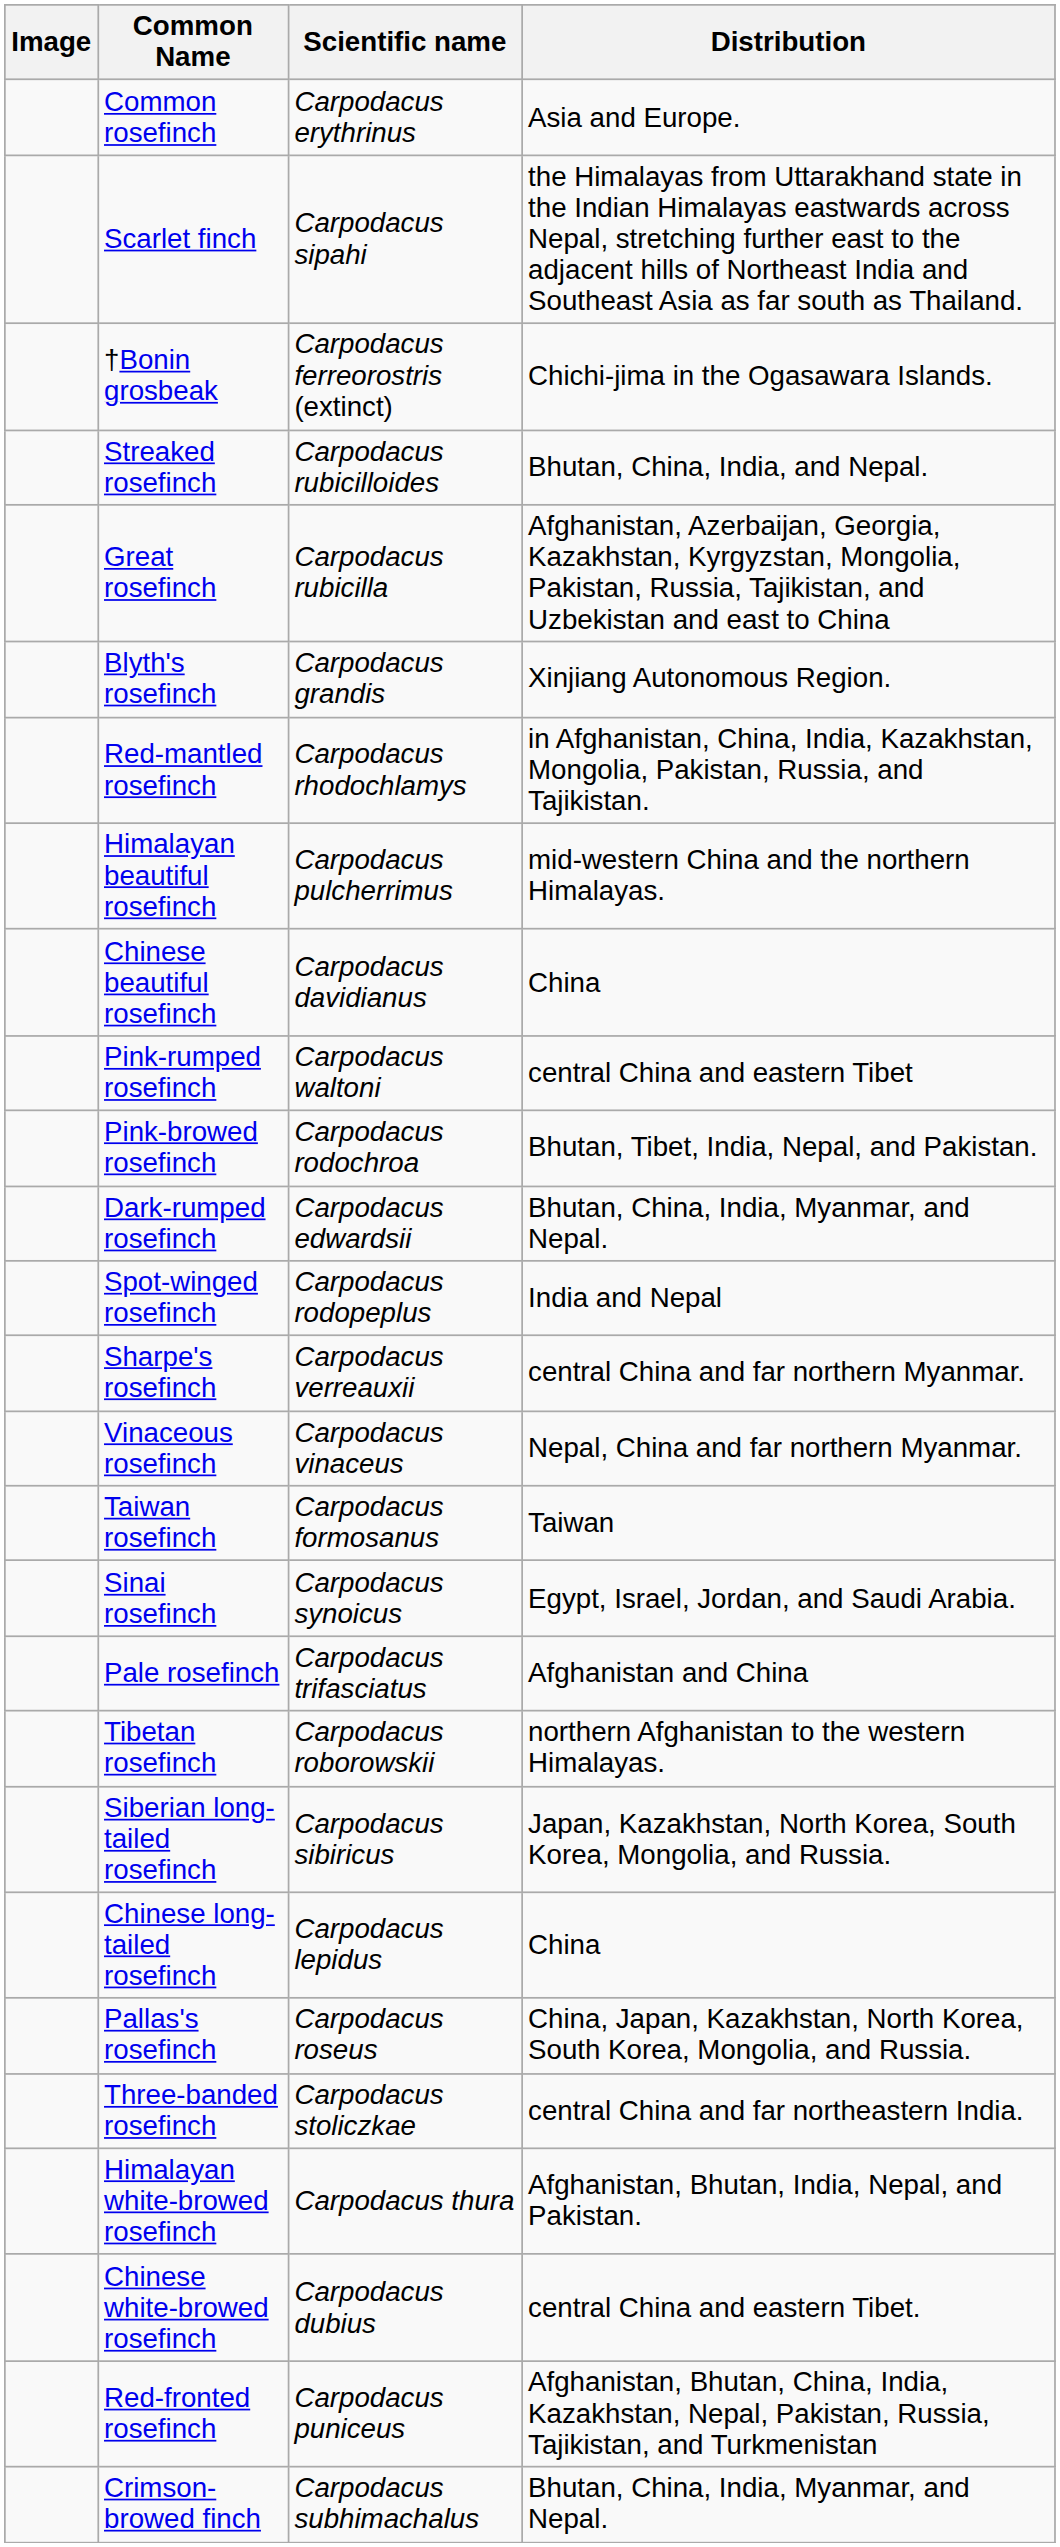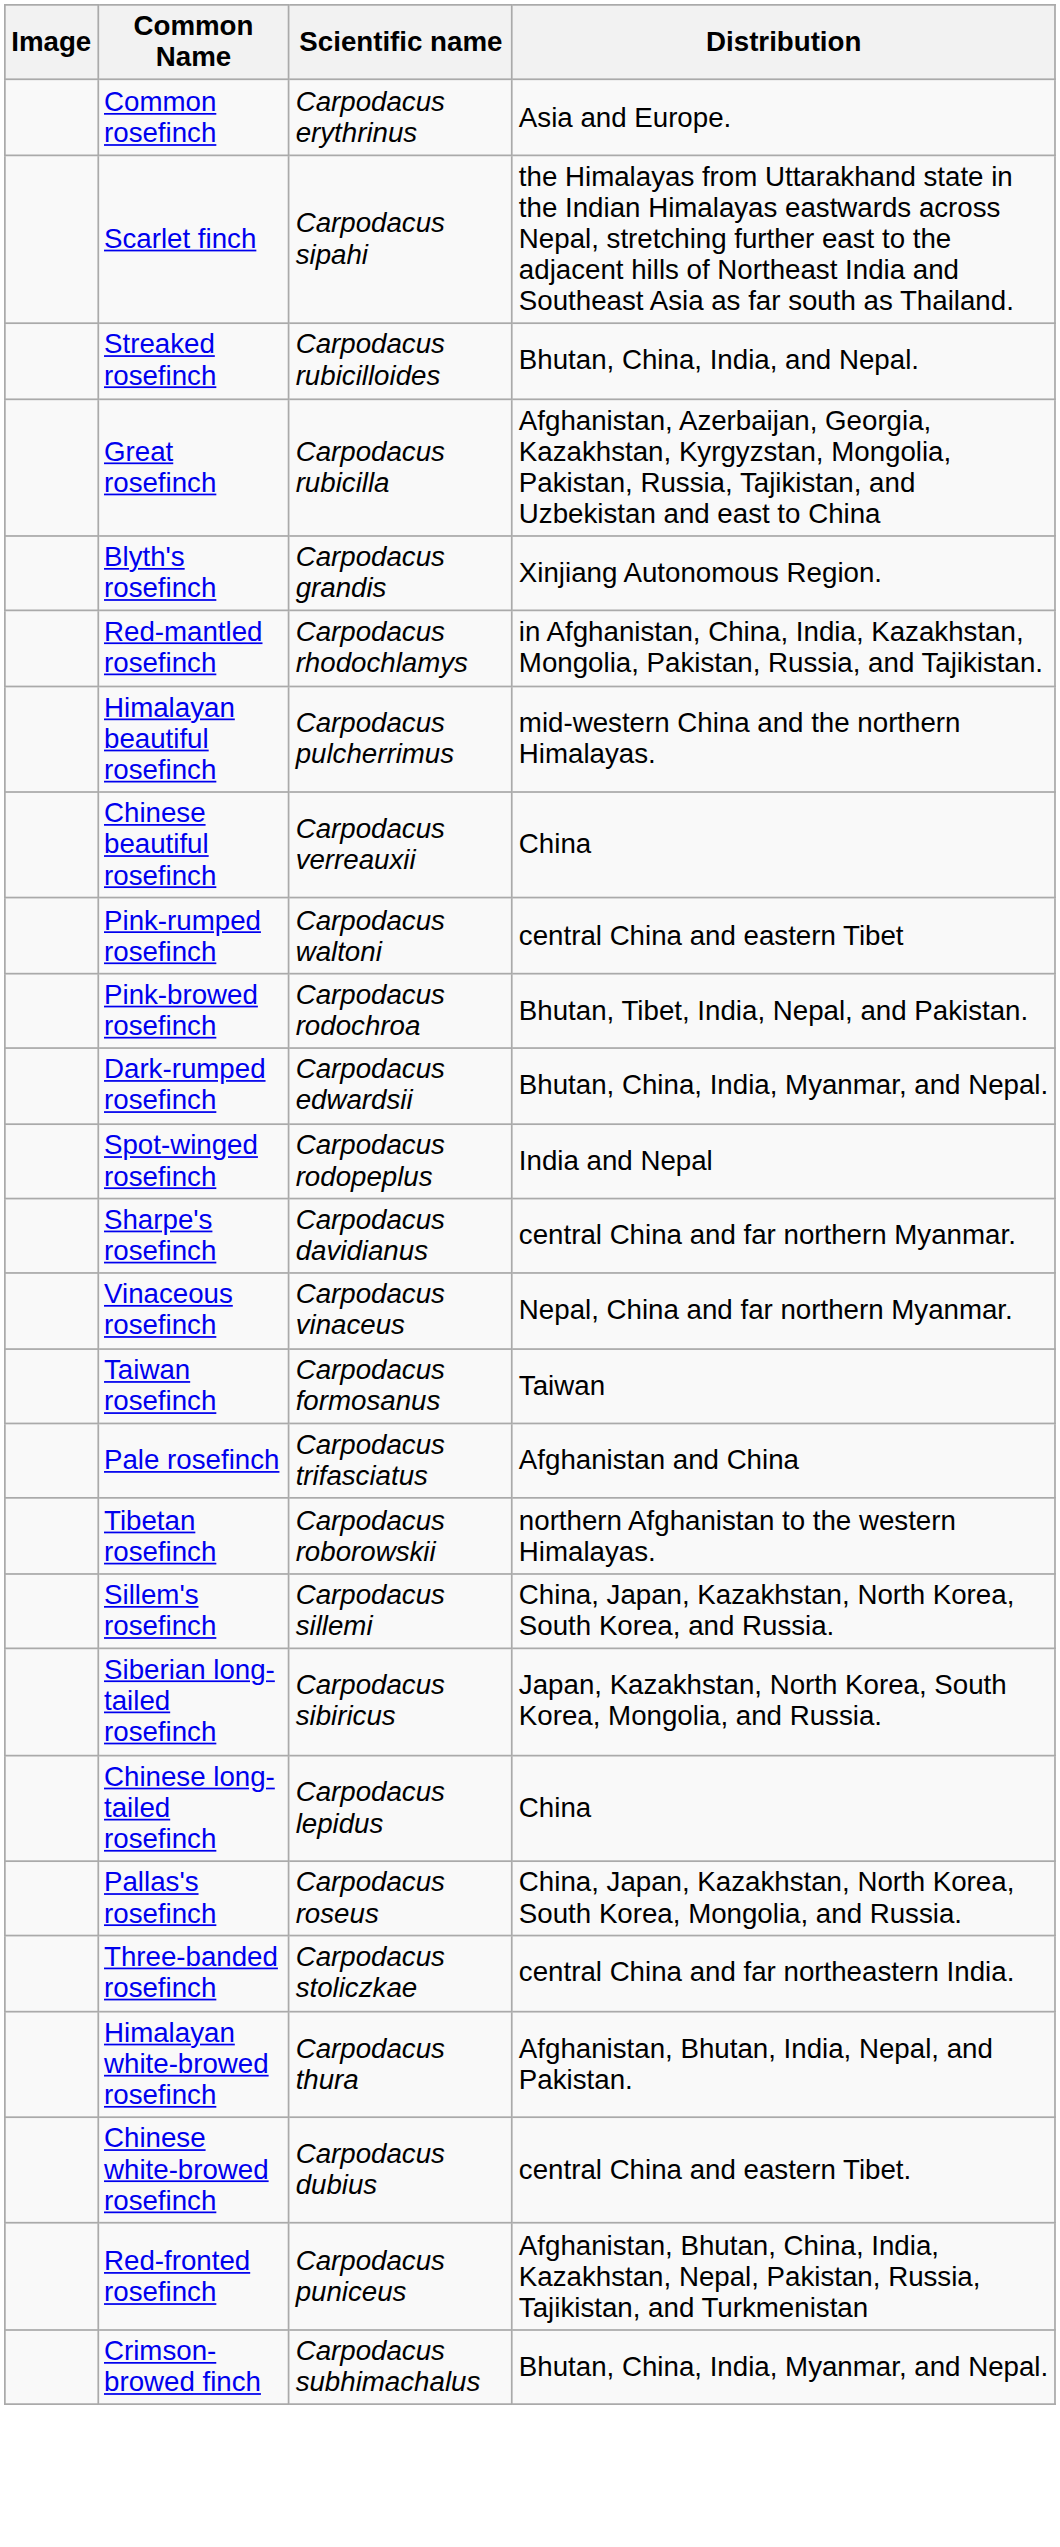 <table class="wikitable">
 <tr>
 <th>Image</th>
 <th>Common Name</th>
 <th>Scientific name</th>
 <th>Distribution</th>
 </tr>
 <tr>
 <td></td>
 <td><a href='#'>Common rosefinch</a></td>
 <td><em>Carpodacus erythrinus</em></td>
 <td>Asia and Europe.</td>
 </tr>
 <tr>
 <td></td>
 <td><a href='#'>Scarlet finch</a></td>
 <td><em>Carpodacus sipahi</em></td>
 <td>the Himalayas from Uttarakhand state in the Indian Himalayas eastwards across Nepal, stretching further east to the adjacent hills of Northeast India and Southeast Asia as far south as Thailand.</td>
-</tr>
-<tr>
-<td></td>
-<td>†<a href='#'>Bonin grosbeak</a></td>
-<td><em>Carpodacus ferreorostris</em> (extinct)</td>
-<td>Chichi-jima in the Ogasawara Islands.</td>
 </tr>
 <tr>
 <td></td>
 <td><a href='#'>Streaked rosefinch</a></td>
 <td><em>Carpodacus rubicilloides</em></td>
 <td>Bhutan, China, India, and Nepal.</td>
 </tr>
 <tr>
 <td></td>
 <td><a href='#'>Great rosefinch</a></td>
 <td><em>Carpodacus rubicilla</em></td>
 <td>Afghanistan, Azerbaijan, Georgia, Kazakhstan, Kyrgyzstan, Mongolia, Pakistan, Russia, Tajikistan, and Uzbekistan and east to China</td>
 </tr>
 <tr>
 <td></td>
 <td><a href='#'>Blyth's rosefinch</a></td>
 <td><em>Carpodacus grandis</em></td>
 <td>Xinjiang Autonomous Region.</td>
 </tr>
 <tr>
 <td></td>
 <td><a href='#'>Red-mantled rosefinch</a></td>
 <td><em>Carpodacus rhodochlamys</em></td>
 <td>in Afghanistan, China, India, Kazakhstan, Mongolia, Pakistan, Russia, and Tajikistan.</td>
 </tr>
 <tr>
 <td></td>
 <td><a href='#'>Himalayan beautiful rosefinch</a></td>
 <td><em>Carpodacus pulcherrimus</em></td>
 <td>mid-western China and the northern Himalayas.</td>
 </tr>
 <tr>
 <td></td>
 <td><a href='#'>Chinese beautiful rosefinch</a></td>
-<td><em>Carpodacus davidianus</em></td>
+<td><em>Carpodacus verreauxii</em></td>
 <td>China</td>
 </tr>
 <tr>
 <td></td>
 <td><a href='#'>Pink-rumped rosefinch</a></td>
 <td><em>Carpodacus waltoni</em></td>
 <td>central China and eastern Tibet</td>
 </tr>
 <tr>
 <td></td>
 <td><a href='#'>Pink-browed rosefinch</a></td>
 <td><em>Carpodacus rodochroa</em></td>
 <td>Bhutan, Tibet, India, Nepal, and Pakistan.</td>
 </tr>
 <tr>
 <td></td>
 <td><a href='#'>Dark-rumped rosefinch</a></td>
 <td><em>Carpodacus edwardsii</em></td>
 <td>Bhutan, China, India, Myanmar, and Nepal.</td>
 </tr>
 <tr>
 <td></td>
 <td><a href='#'>Spot-winged rosefinch</a></td>
 <td><em>Carpodacus rodopeplus</em></td>
 <td>India and Nepal</td>
 </tr>
 <tr>
 <td></td>
 <td><a href='#'>Sharpe's rosefinch</a></td>
-<td><em>Carpodacus verreauxii</em></td>
+<td><em>Carpodacus davidianus</em></td>
 <td>central China and far northern Myanmar.</td>
 </tr>
 <tr>
 <td></td>
 <td><a href='#'>Vinaceous rosefinch</a></td>
 <td><em>Carpodacus vinaceus</em></td>
 <td>Nepal, China and far northern Myanmar.</td>
 </tr>
 <tr>
 <td></td>
 <td><a href='#'>Taiwan rosefinch</a></td>
 <td><em>Carpodacus formosanus</em></td>
 <td>Taiwan</td>
 </tr>
 <tr>
 <td></td>
-<td><a href='#'>Sinai rosefinch</a></td>
-<td><em>Carpodacus synoicus</em></td>
-<td>Egypt, Israel, Jordan, and Saudi Arabia.</td>
-</tr>
-<tr>
-<td></td>
 <td><a href='#'>Pale rosefinch</a></td>
 <td><em>Carpodacus trifasciatus</em></td>
 <td>Afghanistan and China</td>
 </tr>
 <tr>
 <td></td>
 <td><a href='#'>Tibetan rosefinch</a></td>
 <td><em>Carpodacus roborowskii</em></td>
 <td>northern Afghanistan to the western Himalayas.</td>
+</tr>
+<tr>
+<td></td>
+<td><a href='#'>Sillem's rosefinch</a></td>
+<td><em>Carpodacus sillemi</em></td>
+<td>China, Japan, Kazakhstan, North Korea, South Korea, and Russia.</td>
 </tr>
 <tr>
 <td></td>
 <td><a href='#'>Siberian long-tailed rosefinch</a></td>
 <td><em>Carpodacus sibiricus</em></td>
 <td>Japan, Kazakhstan, North Korea, South Korea, Mongolia, and Russia.</td>
 </tr>
 <tr>
 <td></td>
 <td><a href='#'>Chinese long-tailed rosefinch</a></td>
 <td><em>Carpodacus lepidus</em></td>
 <td>China</td>
 </tr>
 <tr>
 <td></td>
 <td><a href='#'>Pallas's rosefinch</a></td>
 <td><em>Carpodacus roseus</em></td>
 <td>China, Japan, Kazakhstan, North Korea, South Korea, Mongolia, and Russia.</td>
 </tr>
 <tr>
 <td></td>
 <td><a href='#'>Three-banded rosefinch</a></td>
 <td><em>Carpodacus stoliczkae</em></td>
 <td>central China and far northeastern India.</td>
 </tr>
 <tr>
 <td></td>
 <td><a href='#'>Himalayan white-browed rosefinch</a></td>
 <td><em>Carpodacus thura</em></td>
 <td>Afghanistan, Bhutan, India, Nepal, and Pakistan.</td>
 </tr>
 <tr>
 <td></td>
 <td><a href='#'>Chinese white-browed rosefinch</a></td>
 <td><em>Carpodacus dubius</em></td>
 <td>central China and eastern Tibet.</td>
 </tr>
 <tr>
 <td></td>
 <td><a href='#'>Red-fronted rosefinch</a></td>
 <td><em>Carpodacus puniceus</em></td>
 <td>Afghanistan, Bhutan, China, India, Kazakhstan, Nepal, Pakistan, Russia, Tajikistan, and Turkmenistan</td>
 </tr>
 <tr>
 <td></td>
 <td><a href='#'>Crimson-browed finch</a></td>
 <td><em>Carpodacus subhimachalus</em></td>
 <td>Bhutan, China, India, Myanmar, and Nepal.</td>
 </tr>
 <tr>
 </tr>
 </table>
